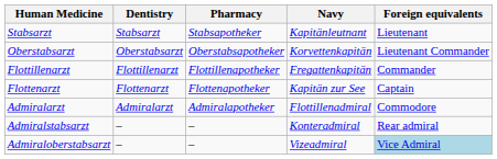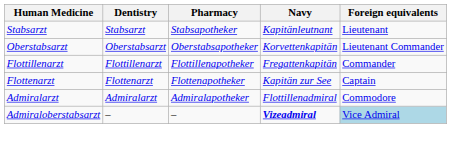 <table class="wikitable">
 <tr>
 <th align="center">Human Medicine</th>
 <th align="center">Dentistry</th>
 <th align="center">Pharmacy</th>
 <th align="center">Navy</th>
 <th>Foreign equivalents</th>
 </tr>
 <tr>
 <td><em><a href='#'>Stabsarzt</a></em></td>
 <td><em><a href='#'>Stabsarzt</a></em></td>
 <td><em><a href='#'>Stabsapotheker</a></em></td>
 <td><em><a href='#'>Kapitänleutnant</a></em></td>
 <td><a href='#'>Lieutenant</a></td>
 </tr>
 <tr>
 <td><em><a href='#'>Oberstabsarzt</a></em></td>
 <td><em><a href='#'>Oberstabsarzt</a></em></td>
 <td><em><a href='#'>Oberstabsapotheker</a></em></td>
 <td><em><a href='#'>Korvettenkapitän</a></em></td>
 <td><a href='#'>Lieutenant Commander</a></td>
 </tr>
 <tr>
 <td><em><a href='#'>Flottillenarzt</a></em></td>
 <td><em><a href='#'>Flottillenarzt</a></em></td>
 <td><em><a href='#'>Flottillenapotheker</a></em></td>
 <td><em><a href='#'>Fregattenkapitän</a></em></td>
 <td><a href='#'>Commander</a></td>
 </tr>
 <tr>
 <td><em><a href='#'>Flottenarzt</a></em></td>
 <td><em><a href='#'>Flottenarzt</a></em></td>
 <td><em><a href='#'>Flottenapotheker</a></em></td>
 <td><em><a href='#'>Kapitän zur See</a></em></td>
 <td><a href='#'>Captain</a></td>
 </tr>
 <tr>
 <td><em><a href='#'>Admiralarzt</a></em></td>
 <td><em><a href='#'>Admiralarzt</a></em></td>
 <td><em><a href='#'>Admiralapotheker</a></em></td>
 <td><em><a href='#'>Flottillenadmiral</a></em></td>
 <td><a href='#'>Commodore</a></td>
 </tr>
 <tr>
-<td><em><a href='#'>Admiralstabsarzt</a></em></td>
-<td>–</td>
-<td>–</td>
-<td><em><a href='#'>Konteradmiral</a></em></td>
-<td><a href='#'>Rear admiral</a></td>
-</tr>
-<tr>
 <td><em><a href='#'>Admiraloberstabsarzt</a></em></td>
 <td>–</td>
 <td>–</td>
-<td><em><a href='#'>Vizeadmiral</a></em></td>
+<td><strong><em><a href='#'>Vizeadmiral</a></em></strong></td>
 <td style="background: lightblue;"><a href='#'>Vice Admiral</a></td>
 </tr>
 </table>
